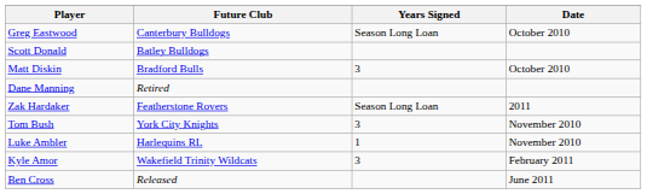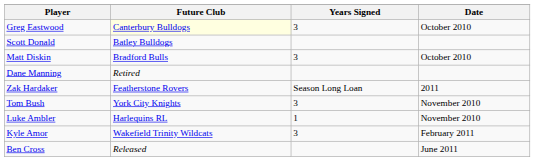 <table class="wikitable" width="65%" style="font-size:90%">
 <tr bgcolor=#FFFF33>
 </tr>
 <tr>
 <th>Player</th>
 <th>Future Club</th>
 <th>Years Signed</th>
 <th>Date</th>
 </tr>
 <tr>
 <td><a href='#'>Greg Eastwood</a></td>
-<td><a href='#'>Canterbury Bulldogs</a></td>
-<td>Season Long Loan</td>
+<td style="background: lightyellow;"><a href='#'>Canterbury Bulldogs</a></td>
+<td>3</td>
 <td>October 2010</td>
 </tr>
 <tr>
 <td><a href='#'>Scott Donald</a></td>
 <td><a href='#'>Batley Bulldogs</a></td>
 <td></td>
 <td></td>
 </tr>
 <tr>
 <td><a href='#'>Matt Diskin</a></td>
 <td><a href='#'>Bradford Bulls</a></td>
 <td>3</td>
 <td>October 2010</td>
 </tr>
 <tr>
 <td><a href='#'>Dane Manning</a></td>
 <td><em>Retired</em></td>
 <td></td>
 <td></td>
 </tr>
 <tr>
 <td><a href='#'>Zak Hardaker</a></td>
 <td><a href='#'>Featherstone Rovers</a></td>
 <td>Season Long Loan</td>
 <td>2011</td>
 </tr>
 <tr>
 <td><a href='#'>Tom Bush</a></td>
 <td><a href='#'>York City Knights</a></td>
 <td>3</td>
 <td>November 2010</td>
 </tr>
 <tr>
 <td><a href='#'>Luke Ambler</a></td>
 <td><a href='#'>Harlequins RL</a></td>
 <td>1</td>
 <td>November 2010</td>
 </tr>
 <tr>
 <td><a href='#'>Kyle Amor</a></td>
 <td><a href='#'>Wakefield Trinity Wildcats</a></td>
 <td>3</td>
 <td>February 2011</td>
 </tr>
 <tr>
 <td><a href='#'>Ben Cross</a></td>
 <td><em>Released</em></td>
 <td></td>
 <td>June 2011</td>
 </tr>
 </table>
